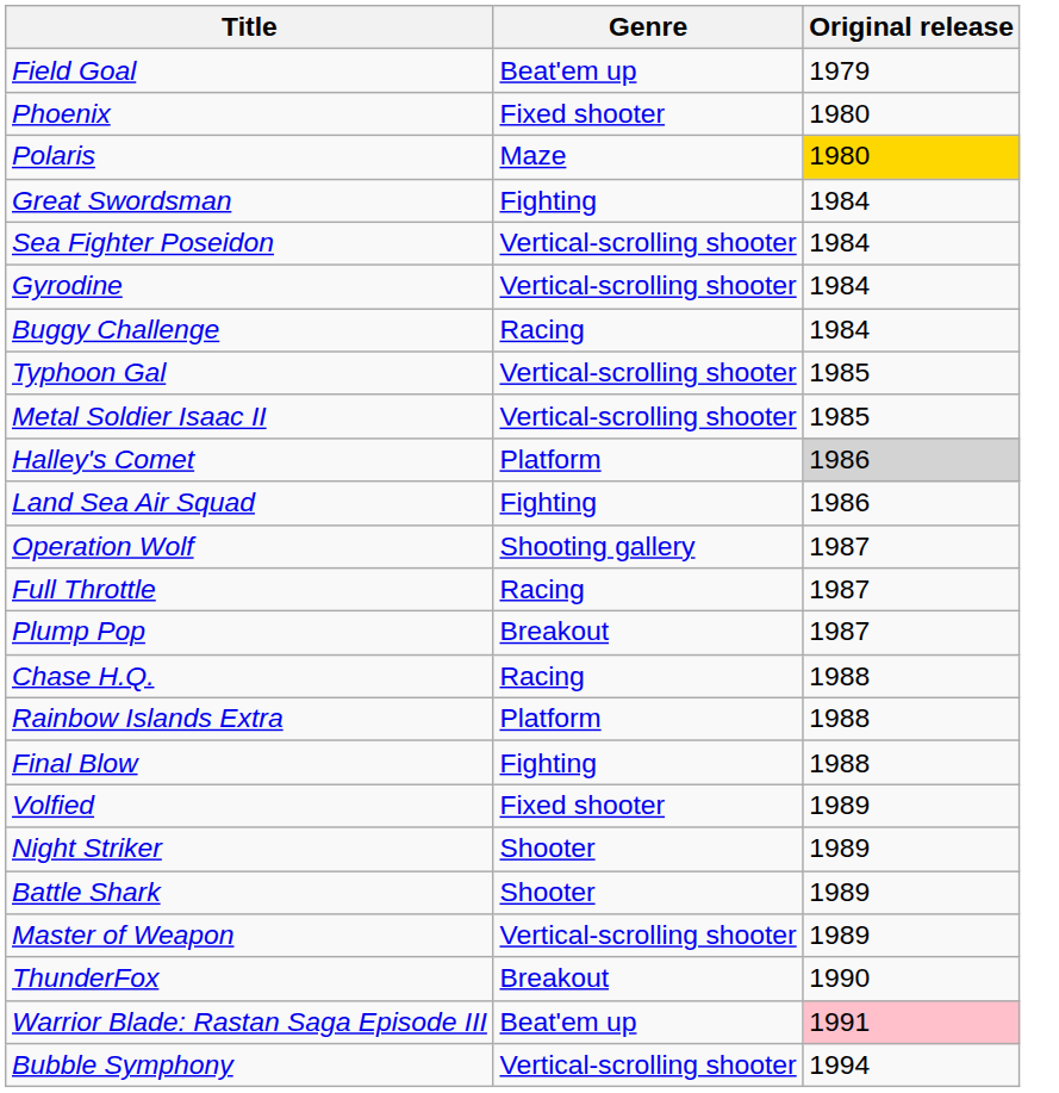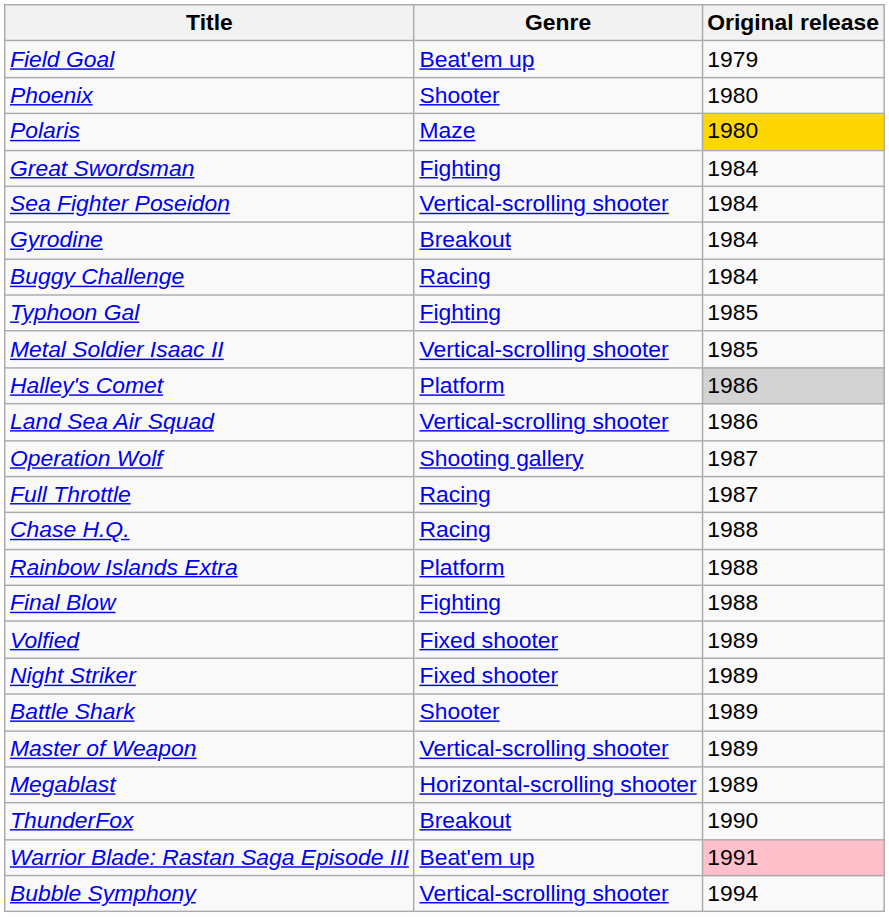 <table class="wikitable sortable" border="1">
 <tr>
 <th scope="col">Title</th>
 <th scope="col" class="unsortable">Genre</th>
 <th scope="col">Original release</th>
 </tr>
 <tr>
 <td><em><a href='#'>Field Goal</a></em></td>
 <td><a href='#'>Beat'em up</a></td>
 <td>1979</td>
 </tr>
 <tr>
 <td><em><a href='#'>Phoenix</a></em></td>
-<td><a href='#'>Fixed shooter</a></td>
+<td><a href='#'>Shooter</a></td>
 <td>1980</td>
 </tr>
 <tr>
 <td><em><a href='#'>Polaris</a></em></td>
 <td><a href='#'>Maze</a></td>
 <td style="background: gold;">1980</td>
 </tr>
 <tr>
 <td><em><a href='#'>Great Swordsman</a></em></td>
 <td><a href='#'>Fighting</a></td>
 <td>1984</td>
 </tr>
 <tr>
 <td><em><a href='#'>Sea Fighter Poseidon</a></em></td>
 <td><a href='#'>Vertical-scrolling shooter</a></td>
 <td>1984</td>
 </tr>
 <tr>
 <td><em><a href='#'>Gyrodine</a></em></td>
-<td><a href='#'>Vertical-scrolling shooter</a></td>
+<td><a href='#'>Breakout</a></td>
 <td>1984</td>
 </tr>
 <tr>
 <td><em><a href='#'>Buggy Challenge</a></em></td>
 <td><a href='#'>Racing</a></td>
 <td>1984</td>
 </tr>
 <tr>
 <td><em><a href='#'>Typhoon Gal</a></em></td>
-<td><a href='#'>Vertical-scrolling shooter</a></td>
+<td><a href='#'>Fighting</a></td>
 <td>1985</td>
 </tr>
 <tr>
 <td><em><a href='#'>Metal Soldier Isaac II</a></em></td>
 <td><a href='#'>Vertical-scrolling shooter</a></td>
 <td>1985</td>
 </tr>
 <tr>
 <td><em><a href='#'>Halley's Comet</a></em></td>
 <td><a href='#'>Platform</a></td>
 <td style="background: lightgrey;">1986</td>
 </tr>
 <tr>
 <td><em><a href='#'>Land Sea Air Squad</a></em></td>
-<td><a href='#'>Fighting</a></td>
+<td><a href='#'>Vertical-scrolling shooter</a></td>
 <td>1986</td>
 </tr>
 <tr>
 <td><em><a href='#'>Operation Wolf</a></em></td>
 <td><a href='#'>Shooting gallery</a></td>
 <td>1987</td>
 </tr>
 <tr>
 <td><em><a href='#'>Full Throttle</a></em></td>
 <td><a href='#'>Racing</a></td>
-<td>1987</td>
-</tr>
-<tr>
-<td><em><a href='#'>Plump Pop</a></em></td>
-<td><a href='#'>Breakout</a></td>
 <td>1987</td>
 </tr>
 <tr>
 <td><em><a href='#'>Chase H.Q.</a></em></td>
 <td><a href='#'>Racing</a></td>
 <td>1988</td>
 </tr>
 <tr>
 <td><em><a href='#'>Rainbow Islands Extra</a></em></td>
 <td><a href='#'>Platform</a></td>
 <td>1988</td>
 </tr>
 <tr>
 <td><em><a href='#'>Final Blow</a></em></td>
 <td><a href='#'>Fighting</a></td>
 <td>1988</td>
 </tr>
 <tr>
 <td><em><a href='#'>Volfied</a></em></td>
 <td><a href='#'>Fixed shooter</a></td>
 <td>1989</td>
 </tr>
 <tr>
 <td><em><a href='#'>Night Striker</a></em></td>
-<td><a href='#'>Shooter</a></td>
+<td><a href='#'>Fixed shooter</a></td>
 <td>1989</td>
 </tr>
 <tr>
 <td><em><a href='#'>Battle Shark</a></em></td>
 <td><a href='#'>Shooter</a></td>
 <td>1989</td>
 </tr>
 <tr>
 <td><em><a href='#'>Master of Weapon</a></em></td>
 <td><a href='#'>Vertical-scrolling shooter</a></td>
+<td>1989</td>
+</tr>
+<tr>
+<td><em><a href='#'>Megablast</a></em></td>
+<td><a href='#'>Horizontal-scrolling shooter</a></td>
 <td>1989</td>
 </tr>
 <tr>
 <td><em><a href='#'>ThunderFox</a></em></td>
 <td><a href='#'>Breakout</a></td>
 <td>1990</td>
 </tr>
 <tr>
 <td><em><a href='#'>Warrior Blade: Rastan Saga Episode III</a></em></td>
 <td><a href='#'>Beat'em up</a></td>
 <td style="background: pink;">1991</td>
 </tr>
 <tr>
 <td><em><a href='#'>Bubble Symphony</a></em></td>
 <td><a href='#'>Vertical-scrolling shooter</a></td>
 <td>1994</td>
 </tr>
 </table>
